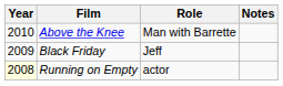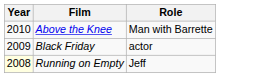 <table class="wikitable sortable">
 <tr>
 <th>Year</th>
 <th>Film</th>
 <th>Role</th>
-<th>Notes</th>
 </tr>
 <tr>
 <td>2010</td>
 <td><em><a href='#'>Above the Knee</a></em></td>
 <td>Man with Barrette</td>
-<td></td>
 </tr>
 <tr>
 <td>2009</td>
 <td><em>Black Friday</em></td>
-<td>Jeff</td>
-<td></td>
+<td>actor</td>
 </tr>
 <tr>
 <td style="background: lightyellow;">2008</td>
 <td><em>Running on Empty</em></td>
-<td>actor</td>
-<td></td>
+<td>Jeff</td>
 </tr>
 </table>
